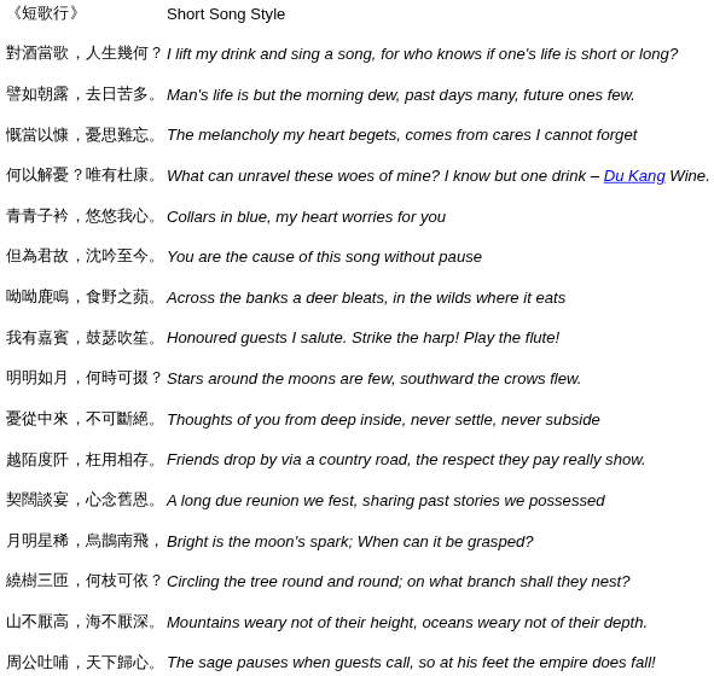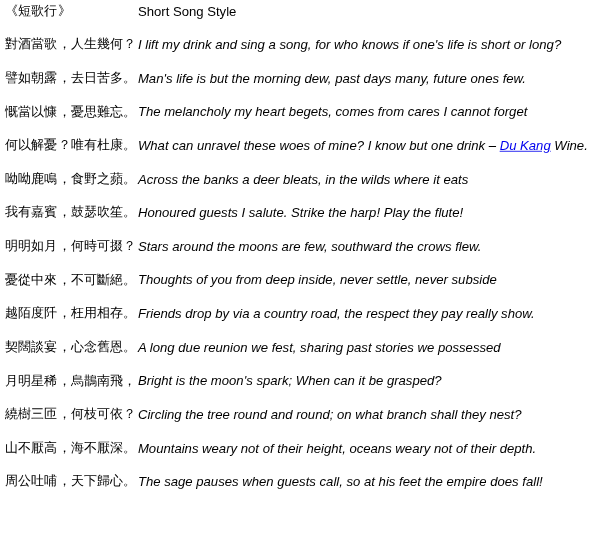 <table border="0" cellpadding="0" style="margin: 1em auto;">
 <tr>
 <td style="font-size:100%"><br>《短歌行》</td>
 <td><br>Short Song Style</td>
 </tr>
 <tr>
 <td style="font-size:100%"><br>對酒當歌，人生幾何？</td>
 <td><br><em>I lift my drink and sing a song, for who knows if one's life is short or long? </em></td>
 </tr>
 <tr>
 <td style="font-size:100%"><br>譬如朝露，去日苦多。</td>
 <td><br><em>Man's life is but the morning dew, past days many, future ones few.</em></td>
 </tr>
 <tr>
 <td style="font-size:100%"><br>慨當以慷，憂思難忘。</td>
 <td><br><em>The melancholy my heart begets, comes from cares I cannot forget</em></td>
 </tr>
 <tr>
 <td style="font-size:100%"><br>何以解憂？唯有杜康。</td>
 <td><br><em>What can unravel these woes of mine? I know but one drink – <a href='#'>Du Kang</a> Wine.</em></td>
-</tr>
-<tr>
-<td style="font-size:100%"><br>青青子衿，悠悠我心。</td>
-<td><br><em>Collars in blue, my heart worries for you</em></td>
-</tr>
-<tr>
-<td style="font-size:100%"><br>但為君故，沈吟至今。</td>
-<td><br><em>You are the cause of this song without pause</em></td>
 </tr>
 <tr>
 <td style="font-size:100%"><br>呦呦鹿鳴，食野之蘋。</td>
 <td><br><em>Across the banks a deer bleats, in the wilds where it eats</em></td>
 </tr>
 <tr>
 <td style="font-size:100%"><br>我有嘉賓，鼓瑟吹笙。</td>
 <td><br><em>Honoured guests I salute. Strike the harp! Play the flute!</em></td>
 </tr>
 <tr>
 <td style="font-size:100%"><br>明明如月，何時可掇？</td>
 <td><br><em>Stars around the moons are few, southward the crows flew.</em></td>
 </tr>
 <tr>
 <td style="font-size:100%"><br>憂從中來，不可斷絕。</td>
 <td><br><em>Thoughts of you from deep inside, never settle, never subside</em></td>
 </tr>
 <tr>
 <td style="font-size:100%"><br>越陌度阡，枉用相存。</td>
 <td><br><em>Friends drop by via a country road, the respect they pay really show.</em></td>
 </tr>
 <tr>
 <td style="font-size:100%"><br>契闊談宴，心念舊恩。</td>
 <td><br><em>A long due reunion we fest, sharing past stories we possessed</em></td>
 </tr>
 <tr>
 <td style="font-size:100%"><br>月明星稀，烏鵲南飛，</td>
 <td><br><em>Bright is the moon's spark; When can it be grasped?</em></td>
 </tr>
 <tr>
 <td style="font-size:100%"><br>繞樹三匝，何枝可依？</td>
 <td><br><em>Circling the tree round and round; on what branch shall they nest?</em></td>
 </tr>
 <tr>
 <td style="font-size:100%"><br>山不厭高，海不厭深。</td>
 <td><br><em>Mountains weary not of their height, oceans weary not of their depth.</em></td>
 </tr>
 <tr>
 <td style="font-size:100%"><br>周公吐哺，天下歸心。</td>
 <td><br><em>The sage pauses when guests call, so at his feet the empire does fall!</em></td>
 </tr>
 </table>
